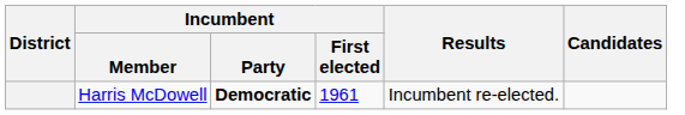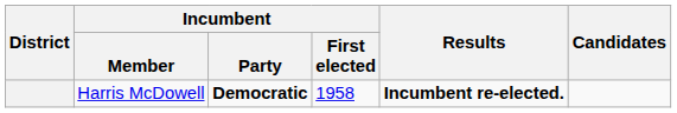 <table class="wikitable sortable">
 <tr>
 <th rowspan=2>District</th>
 <th colspan=3>Incumbent</th>
 <th rowspan=2>Results</th>
 <th rowspan=2 class="unsortable">Candidates</th>
 </tr>
 <tr valign=bottom>
 <th>Member</th>
 <th>Party</th>
 <th>First<br>elected</th>
 </tr>
 <tr>
 <th></th>
 <td><a href='#'>Harris McDowell</a></td>
 <td><strong>Democratic</strong></td>
-<td><a href='#'>1961</a></td>
-<td>Incumbent re-elected.</td>
+<td><a href='#'>1958</a></td>
+<td><strong>Incumbent re-elected.</strong></td>
 <td nowrap></td>
 </tr>
 </table>
